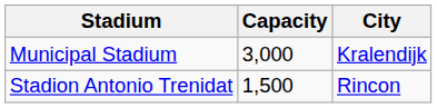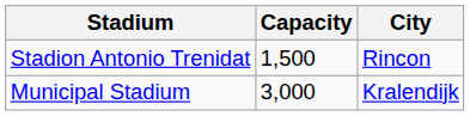 <table class="wikitable sortable">
 <tr>
 <th>Stadium</th>
 <th>Capacity</th>
 <th>City</th>
 </tr>
 <tr>
+<td><a href='#'>Stadion Antonio Trenidat</a></td>
+<td>1,500</td>
+<td><a href='#'>Rincon</a></td>
+</tr>
+<tr>
 <td><a href='#'>Municipal Stadium</a></td>
 <td>3,000</td>
 <td><a href='#'>Kralendijk</a></td>
 </tr>
-<tr>
-<td><a href='#'>Stadion Antonio Trenidat</a></td>
-<td>1,500</td>
-<td><a href='#'>Rincon</a></td>
-</tr>
 </table>
